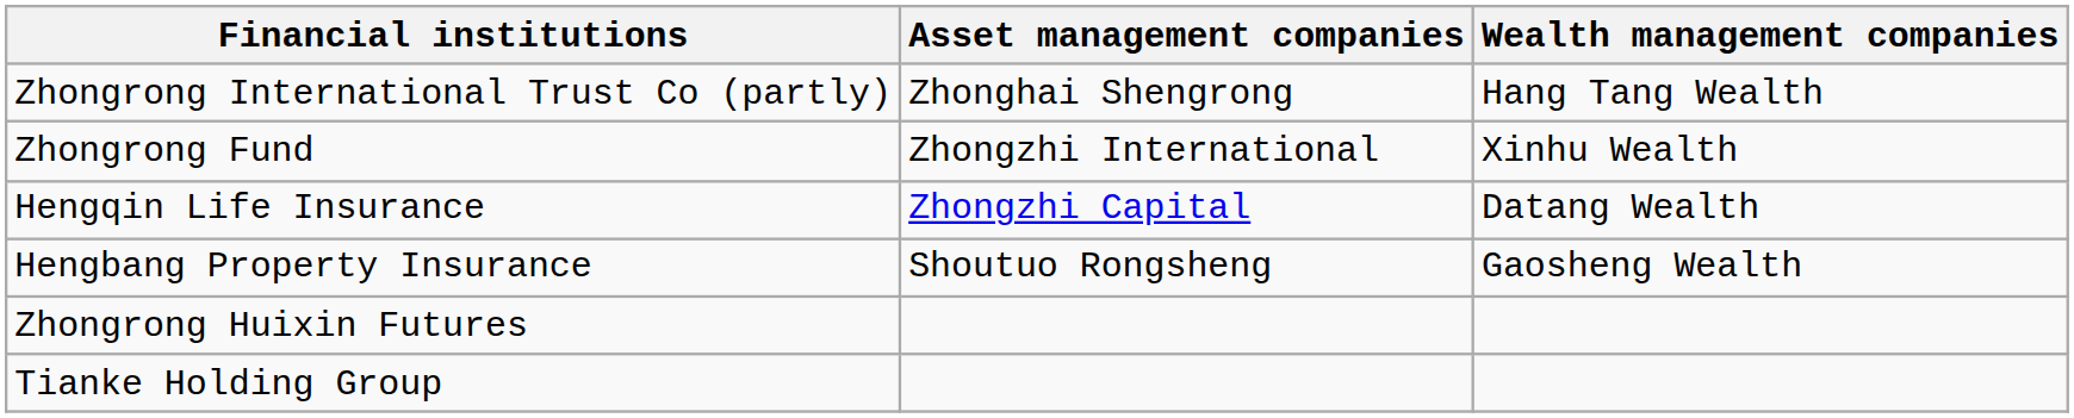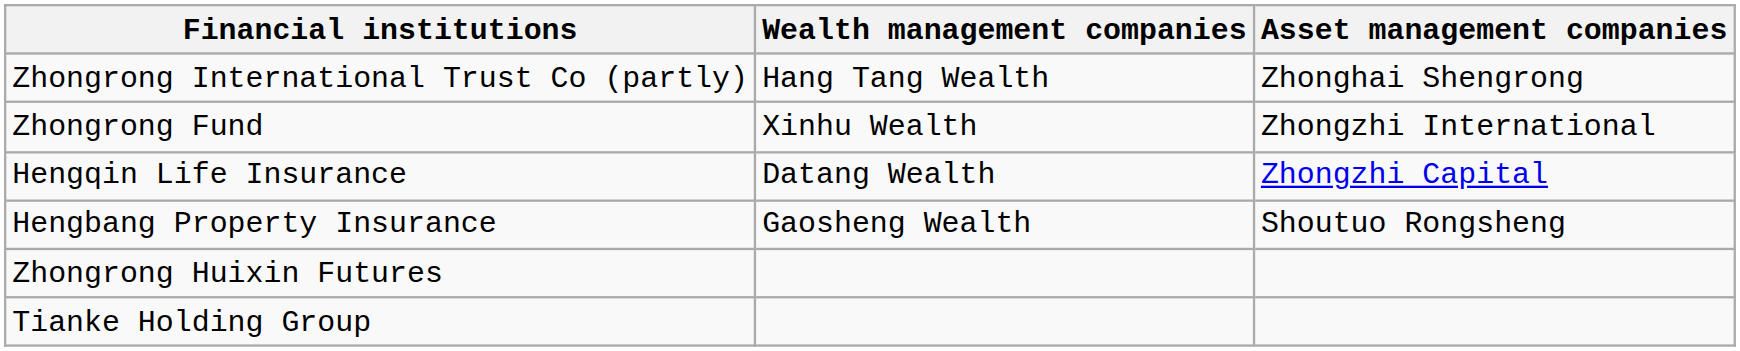 <table class="wikitable">
 <tr>
 <th>Financial institutions</th>
+<th>Wealth management companies</th>
 <th>Asset management companies</th>
-<th>Wealth management companies</th>
 </tr>
 <tr>
 <td>Zhongrong International Trust Co (partly)</td>
+<td>Hang Tang Wealth</td>
 <td>Zhonghai Shengrong</td>
-<td>Hang Tang Wealth</td>
 </tr>
 <tr>
 <td>Zhongrong Fund</td>
+<td>Xinhu Wealth</td>
 <td>Zhongzhi International</td>
-<td>Xinhu Wealth</td>
 </tr>
 <tr>
 <td>Hengqin Life Insurance</td>
+<td>Datang Wealth</td>
 <td><a href='#'>Zhongzhi Capital</a></td>
-<td>Datang Wealth</td>
 </tr>
 <tr>
 <td>Hengbang Property Insurance</td>
+<td>Gaosheng Wealth</td>
 <td>Shoutuo Rongsheng</td>
-<td>Gaosheng Wealth</td>
 </tr>
 <tr>
 <td>Zhongrong Huixin Futures</td>
 <td></td>
 <td></td>
 </tr>
 <tr>
 <td>Tianke Holding Group</td>
 <td></td>
 <td></td>
 </tr>
 </table>
